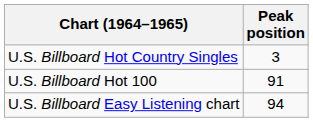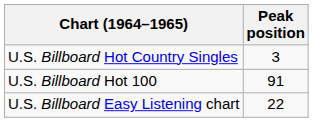 <table class="wikitable sortable">
 <tr>
 <th align="left">Chart (1964–1965)</th>
 <th align="center">Peak<br>position</th>
 </tr>
 <tr>
 <td align="left">U.S. <em>Billboard</em> <a href='#'>Hot Country Singles</a></td>
 <td align="center">3</td>
 </tr>
 <tr>
 <td align="left">U.S. <em>Billboard</em> Hot 100</td>
 <td align="center">91</td>
 </tr>
 <tr>
 <td>U.S. <em>Billboard</em> <a href='#'>Easy Listening</a> chart </td>
-<td align="center">94</td>
+<td align="center">22</td>
 </tr>
 </table>
